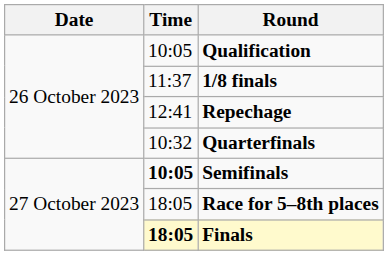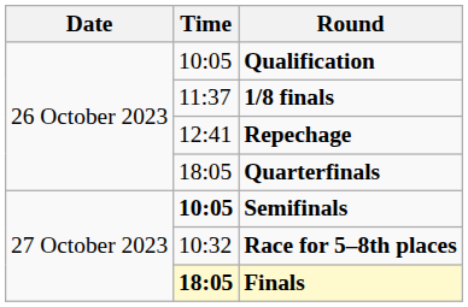 <table class="wikitable">
 <tr>
 <th>Date</th>
 <th>Time</th>
 <th>Round</th>
 </tr>
 <tr>
 <td rowspan=4>26 October 2023</td>
 <td>10:05</td>
 <td><strong>Qualification</strong></td>
 </tr>
 <tr>
 <td>11:37</td>
 <td><strong>1/8 finals</strong></td>
 </tr>
 <tr>
 <td>12:41</td>
 <td><strong>Repechage</strong></td>
 </tr>
 <tr>
-<td>10:32</td>
+<td>18:05</td>
 <td><strong>Quarterfinals</strong></td>
 </tr>
 <tr>
 <td rowspan=3>27 October 2023</td>
 <td><strong>10:05</strong></td>
 <td><strong>Semifinals</strong></td>
 </tr>
 <tr>
-<td>18:05</td>
+<td>10:32</td>
 <td><strong>Race for 5–8th places</strong></td>
 </tr>
 <tr style=background:lemonchiffon>
 <td><strong>18:05</strong></td>
 <td><strong>Finals</strong></td>
 </tr>
 </table>
